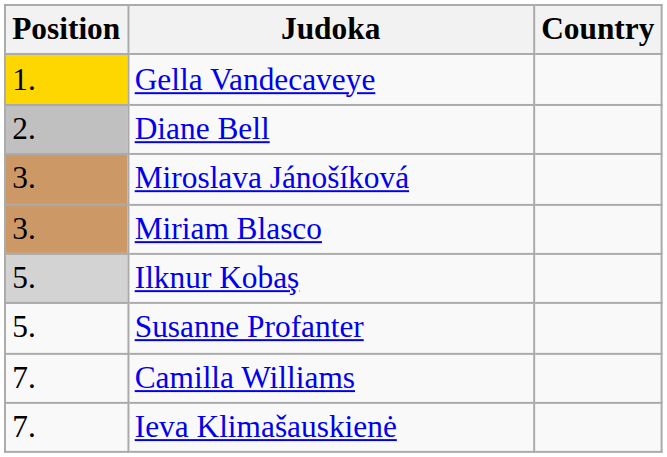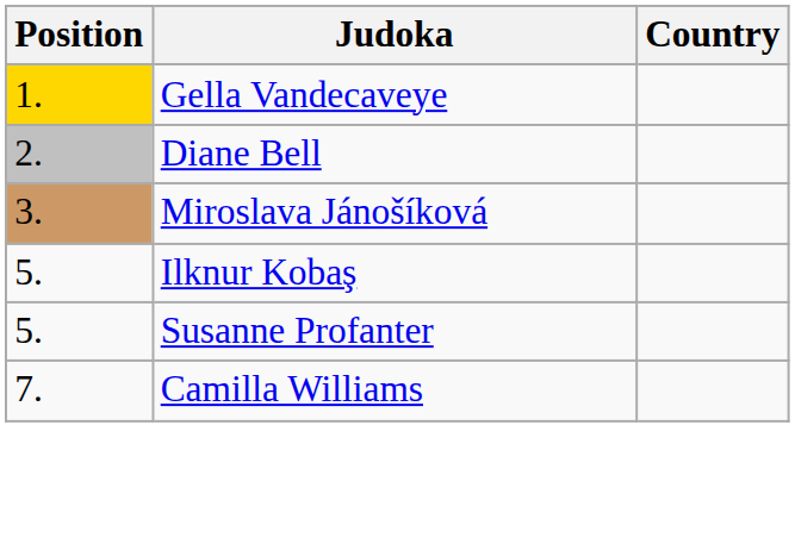 <table class=wikitable>
 <tr>
 <th width=10>Position</th>
 <th width=200>Judoka</th>
 <th width=10>Country</th>
 </tr>
 <tr>
 <td bgcolor=gold>1.</td>
 <td><a href='#'>Gella Vandecaveye</a></td>
 <td></td>
 </tr>
 <tr>
 <td bgcolor="silver">2.</td>
 <td><a href='#'>Diane Bell</a></td>
 <td></td>
 </tr>
 <tr>
 <td bgcolor="CC9966">3.</td>
 <td><a href='#'>Miroslava Jánošíková</a></td>
 <td></td>
 </tr>
 <tr>
-<td bgcolor="CC9966">3.</td>
-<td><a href='#'>Miriam Blasco</a></td>
-<td></td>
-</tr>
-<tr>
-<td style="background: lightgrey;">5.</td>
+<td>5.</td>
 <td><a href='#'>Ilknur Kobaş</a></td>
 <td></td>
 </tr>
 <tr>
 <td>5.</td>
 <td><a href='#'>Susanne Profanter</a></td>
 <td></td>
 </tr>
 <tr>
 <td>7.</td>
 <td><a href='#'>Camilla Williams</a></td>
 <td></td>
 </tr>
-<tr>
-<td>7.</td>
-<td><a href='#'>Ieva Klimašauskienė</a></td>
-<td></td>
-</tr>
 </table>
